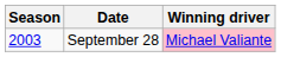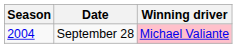 <table class="wikitable" style="font-size: 95%;">
 <tr>
 <th>Season</th>
 <th>Date</th>
 <th>Winning driver</th>
 </tr>
 <tr>
-<td><a href='#'>2003</a></td>
+<td><a href='#'>2004</a></td>
 <td>September 28</td>
 <td style="background: pink;"> <a href='#'>Michael Valiante</a></td>
 </tr>
 </table>
